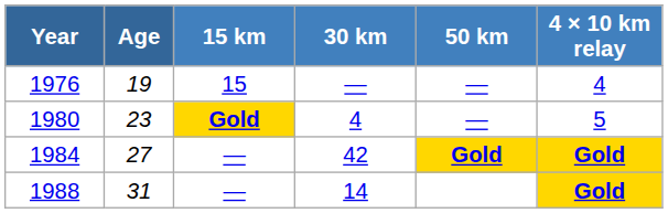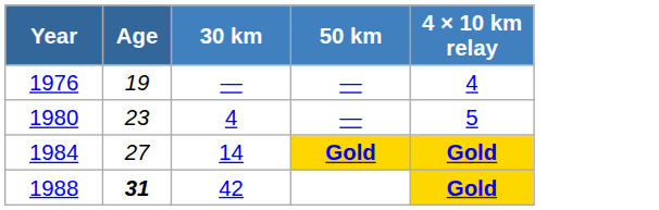 <table class="wikitable" style="font-size:95%; text-align:center; border:grey solid 1px; border-collapse:collapse; background:#ffffff;">
 <tr>
 <th style="background-color:#369; color:white; width:60px;"> Year </th>
 <th style="background-color:#369; color:white; width:40px;"> Age </th>
-<th style="background-color:#4180be; color:white; width:75px;"> 15 km </th>
 <th style="background-color:#4180be; color:white; width:75px;"> 30 km </th>
 <th style="background-color:#4180be; color:white; width:75px;"> 50 km </th>
 <th style="background-color:#4180be; color:white; width:75px;"> 4 × 10 km <br> relay </th>
 </tr>
 <tr>
 <td><a href='#'>1976</a></td>
 <td><em>19</em></td>
-<td><a href='#'>15</a></td>
 <td><a href='#'>—</a></td>
 <td><a href='#'>—</a></td>
 <td><a href='#'>4</a></td>
 </tr>
 <tr>
 <td><a href='#'>1980</a></td>
 <td><em>23</em></td>
-<td style="background:gold;"><a href='#'><strong>Gold</strong></a></td>
 <td><a href='#'>4</a></td>
 <td><a href='#'>—</a></td>
 <td><a href='#'>5</a></td>
 </tr>
 <tr>
 <td><a href='#'>1984</a></td>
 <td><em>27</em></td>
-<td><a href='#'>—</a></td>
-<td><a href='#'>42</a></td>
+<td><a href='#'>14</a></td>
 <td style="background:gold;"><a href='#'><strong>Gold</strong></a></td>
 <td style="background:gold;"><a href='#'><strong>Gold</strong></a></td>
 </tr>
 <tr>
 <td><a href='#'>1988</a></td>
-<td><em>31</em></td>
-<td><a href='#'>—</a></td>
-<td><a href='#'>14</a></td>
+<td><strong><em>31</em></strong></td>
+<td><a href='#'>42</a></td>
 <td><a href='#'></a></td>
 <td style="background:gold;"><a href='#'><strong>Gold</strong></a></td>
 </tr>
 </table>
